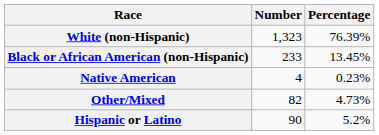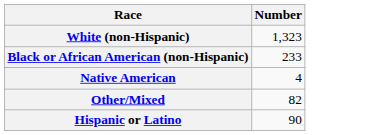 <table class="wikitable" style="text-align:right">
 <tr>
 <th scope="col">Race</th>
 <th scope="col">Number</th>
-<th scope="col">Percentage</th>
 </tr>
 <tr>
 <th scope="row"><a href='#'>White</a> (non-Hispanic)</th>
 <td>1,323</td>
-<td>76.39%</td>
 </tr>
 <tr>
 <th scope="row"><a href='#'>Black or African American</a> (non-Hispanic)</th>
 <td>233</td>
-<td>13.45%</td>
 </tr>
 <tr>
 <th scope="row"><a href='#'>Native American</a></th>
 <td>4</td>
-<td>0.23%</td>
 </tr>
 <tr>
 <th scope="row"><a href='#'>Other/Mixed</a></th>
 <td>82</td>
-<td>4.73%</td>
 </tr>
 <tr>
 <th scope="row"><a href='#'>Hispanic</a> or <a href='#'>Latino</a></th>
 <td>90</td>
-<td>5.2%</td>
 </tr>
 </table>
